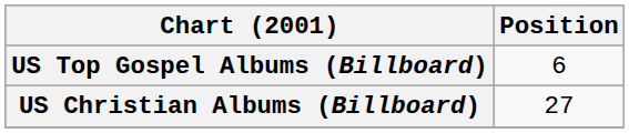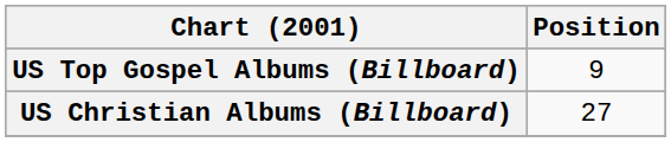 <table class="wikitable sortable plainrowheaders" style="text-align:center">
 <tr>
 <th scope="col">Chart (2001)</th>
 <th scope="col">Position</th>
 </tr>
 <tr>
 <th scope="row">US Top Gospel Albums (<em>Billboard</em>)</th>
-<td align="center">6</td>
+<td align="center">9</td>
 </tr>
 <tr>
 <th scope="row">US Christian Albums (<em>Billboard</em>)</th>
 <td align="center">27</td>
 </tr>
 <tr>
 </tr>
 </table>
